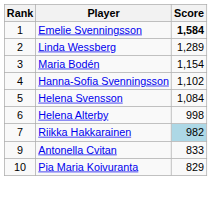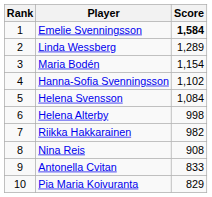 <table class="wikitable" style="font-size:95%;">
 <tr>
 <th>Rank</th>
 <th>Player</th>
 <th>Score</th>
 </tr>
 <tr>
 <td align=center>1</td>
 <td> <a href='#'>Emelie Svenningsson</a></td>
 <td align=right><strong>1,584</strong></td>
 </tr>
 <tr>
 <td align=center>2</td>
 <td> <a href='#'>Linda Wessberg</a></td>
 <td align=right>1,289</td>
 </tr>
 <tr>
 <td align=center>3</td>
 <td> <a href='#'>Maria Bodén</a></td>
 <td align=right>1,154</td>
 </tr>
 <tr>
 <td align=center>4</td>
 <td> <a href='#'>Hanna-Sofia Svenningsson</a></td>
 <td align=right>1,102</td>
 </tr>
 <tr>
 <td align=center>5</td>
 <td> <a href='#'>Helena Svensson</a></td>
 <td align=right>1,084</td>
 </tr>
 <tr>
 <td align=center>6</td>
 <td> <a href='#'>Helena Alterby</a></td>
 <td align=right>998</td>
 </tr>
 <tr>
 <td align=center>7</td>
 <td> <a href='#'>Riikka Hakkarainen</a></td>
-<td align=right style="background: lightblue;">982</td>
+<td align=right>982</td>
+</tr>
+<tr>
+<td align=center>8</td>
+<td> <a href='#'>Nina Reis</a></td>
+<td align=right>908</td>
 </tr>
 <tr>
 <td align=center>9</td>
 <td> <a href='#'>Antonella Cvitan</a></td>
 <td align=right>833</td>
 </tr>
 <tr>
 <td align=center>10</td>
 <td> <a href='#'>Pia Maria Koivuranta</a></td>
 <td align=right>829</td>
 </tr>
 </table>
